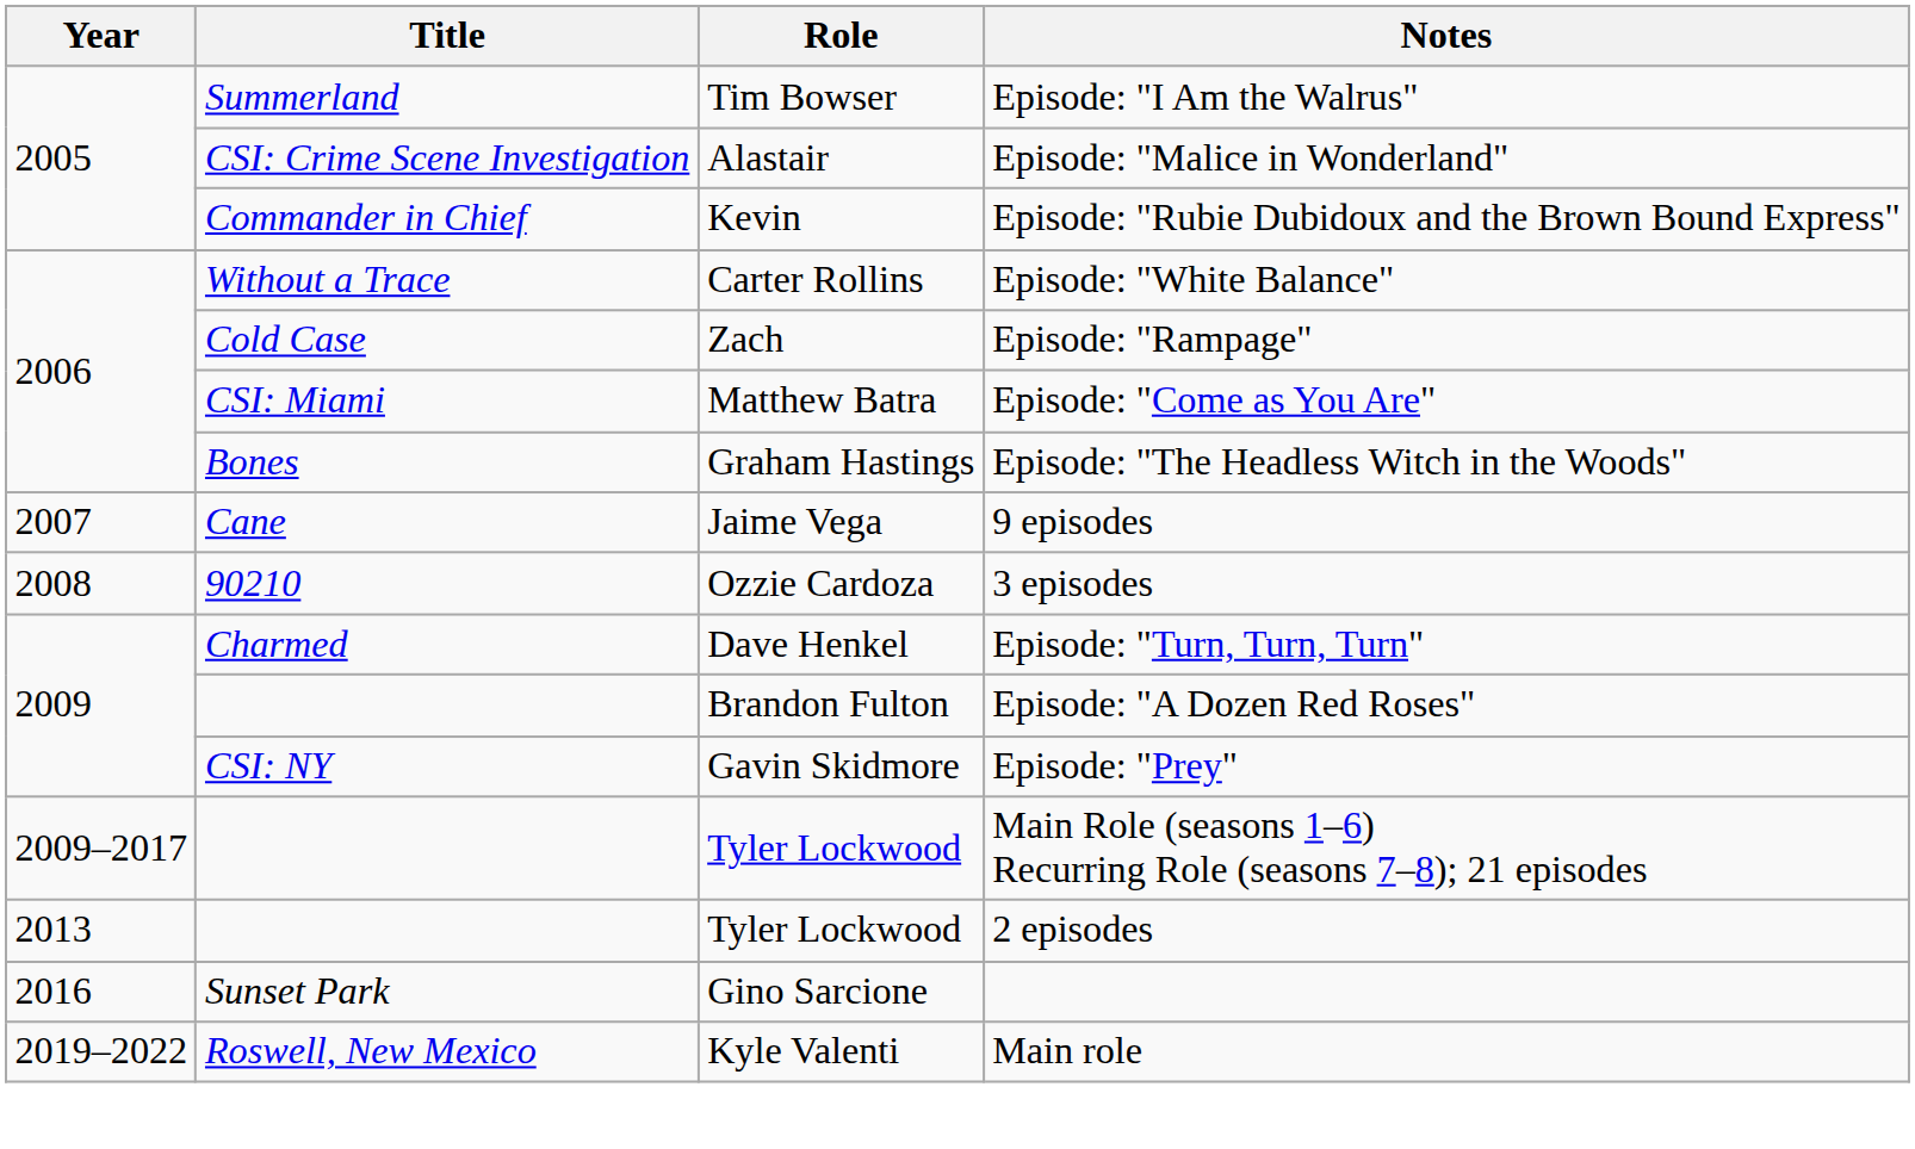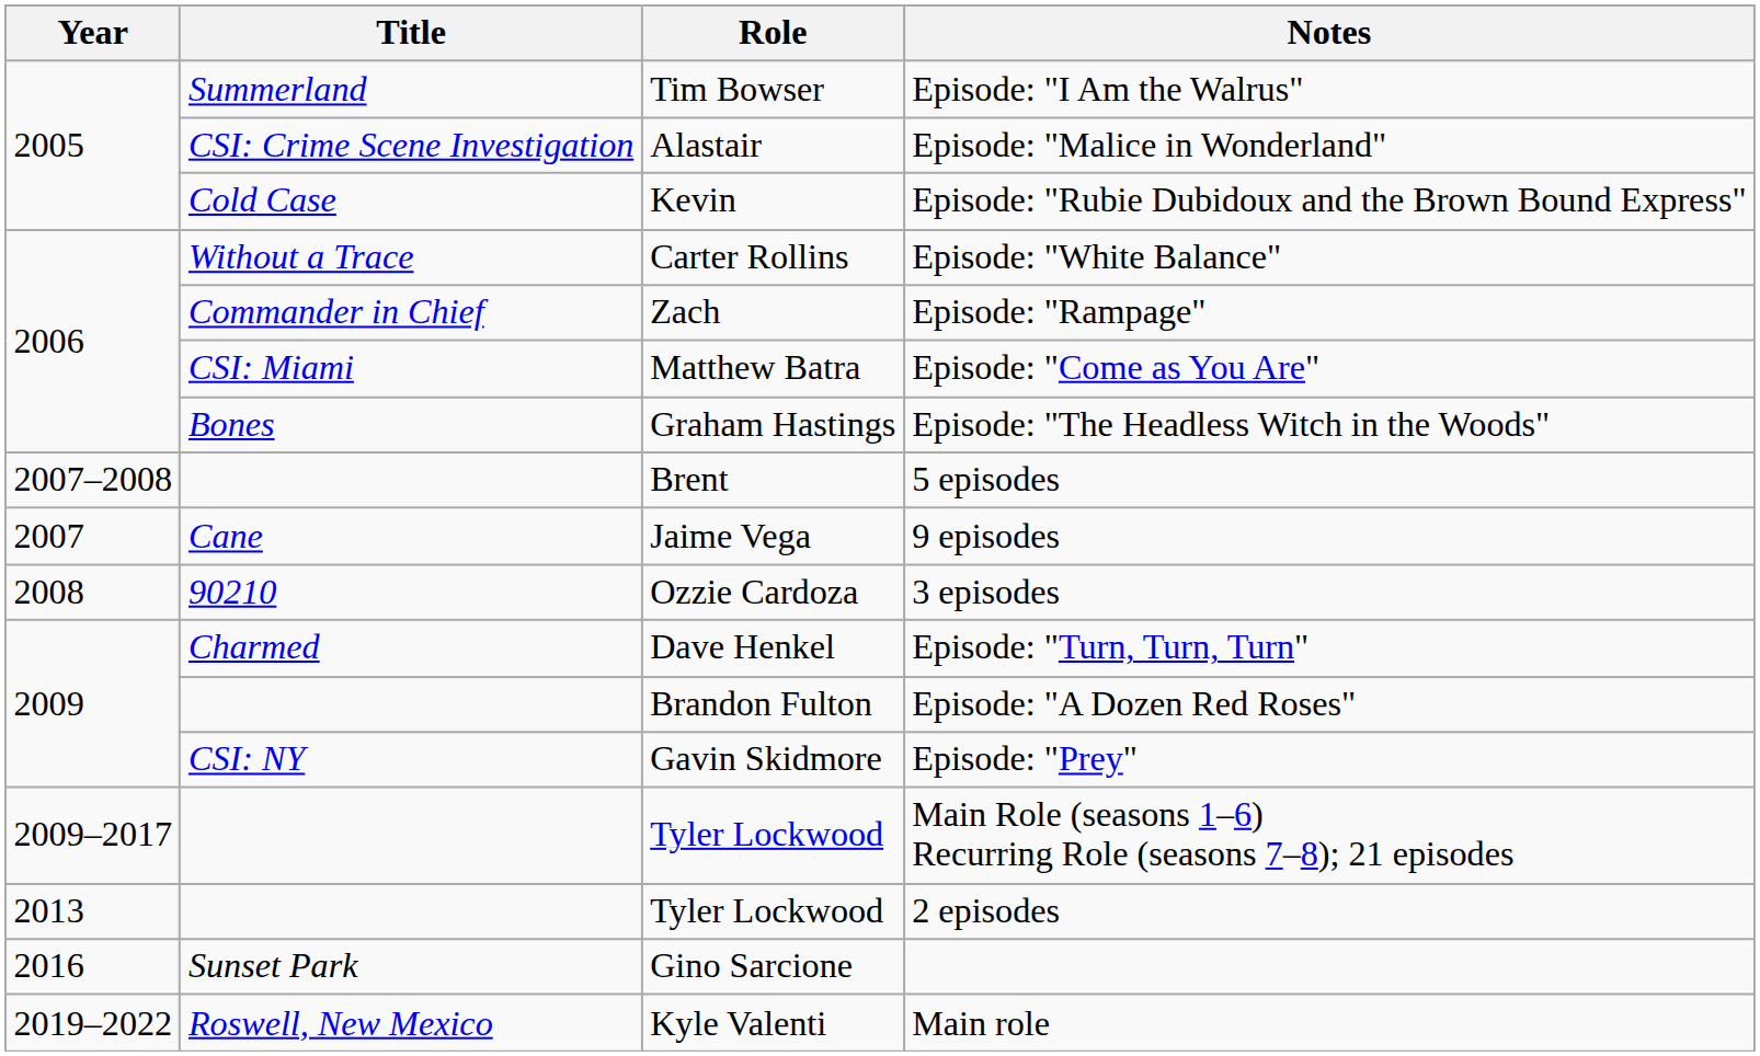 <table class="wikitable sortable">
 <tr>
 <th>Year</th>
 <th>Title</th>
 <th>Role</th>
 <th class="unsortable">Notes</th>
 </tr>
 <tr>
 <td rowspan=3>2005</td>
 <td><em><a href='#'>Summerland</a></em></td>
 <td>Tim Bowser</td>
 <td>Episode: "I Am the Walrus"</td>
 </tr>
 <tr>
 <td><em><a href='#'>CSI: Crime Scene Investigation</a></em></td>
 <td>Alastair</td>
 <td>Episode: "Malice in Wonderland"</td>
 </tr>
 <tr>
-<td><em><a href='#'>Commander in Chief</a></em></td>
+<td><em><a href='#'>Cold Case</a></em></td>
 <td>Kevin</td>
 <td>Episode: "Rubie Dubidoux and the Brown Bound Express"</td>
 </tr>
 <tr>
 <td rowspan=4>2006</td>
 <td><em><a href='#'>Without a Trace</a></em></td>
 <td>Carter Rollins</td>
 <td>Episode: "White Balance"</td>
 </tr>
 <tr>
-<td><em><a href='#'>Cold Case</a></em></td>
+<td><em><a href='#'>Commander in Chief</a></em></td>
 <td>Zach</td>
 <td>Episode: "Rampage"</td>
 </tr>
 <tr>
 <td><em><a href='#'>CSI: Miami</a></em></td>
 <td>Matthew Batra</td>
 <td>Episode: "<a href='#'>Come as You Are</a>"</td>
 </tr>
 <tr>
 <td><em><a href='#'>Bones</a></em></td>
 <td>Graham Hastings</td>
 <td>Episode: "The Headless Witch in the Woods"</td>
+</tr>
+<tr>
+<td>2007–2008</td>
+<td><em></em></td>
+<td>Brent</td>
+<td>5 episodes</td>
 </tr>
 <tr>
 <td>2007</td>
 <td><em><a href='#'>Cane</a></em></td>
 <td>Jaime Vega</td>
 <td>9 episodes</td>
 </tr>
 <tr>
 <td>2008</td>
 <td><em><a href='#'>90210</a></em></td>
 <td>Ozzie Cardoza</td>
 <td>3 episodes</td>
 </tr>
 <tr>
 <td rowspan=3>2009</td>
 <td><em><a href='#'>Charmed</a></em></td>
 <td>Dave Henkel</td>
 <td>Episode: "<a href='#'>Turn, Turn, Turn</a>"</td>
 </tr>
 <tr>
 <td><em></em></td>
 <td>Brandon Fulton</td>
 <td>Episode: "A Dozen Red Roses"</td>
 </tr>
 <tr>
 <td><em><a href='#'>CSI: NY</a></em></td>
 <td>Gavin Skidmore</td>
 <td>Episode: "<a href='#'>Prey</a>"</td>
 </tr>
 <tr>
 <td>2009–2017</td>
 <td><em></em></td>
 <td><a href='#'>Tyler Lockwood</a></td>
 <td>Main Role (seasons <a href='#'>1</a>–<a href='#'>6</a>)<br>Recurring Role (seasons <a href='#'>7</a>–<a href='#'>8</a>); 21 episodes</td>
 </tr>
 <tr>
 <td>2013</td>
 <td><em></em></td>
 <td>Tyler Lockwood</td>
 <td>2 episodes</td>
 </tr>
 <tr>
 <td>2016</td>
 <td><em>Sunset Park</em></td>
 <td>Gino Sarcione</td>
 <td></td>
 </tr>
 <tr>
 <td>2019–2022</td>
 <td><em><a href='#'>Roswell, New Mexico</a></em></td>
 <td>Kyle Valenti</td>
 <td>Main role</td>
 </tr>
 </table>
